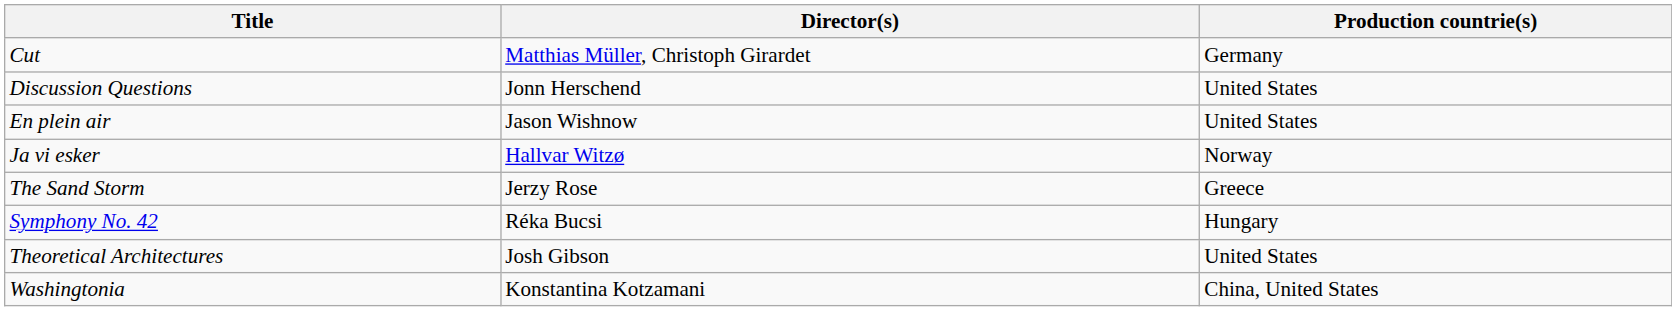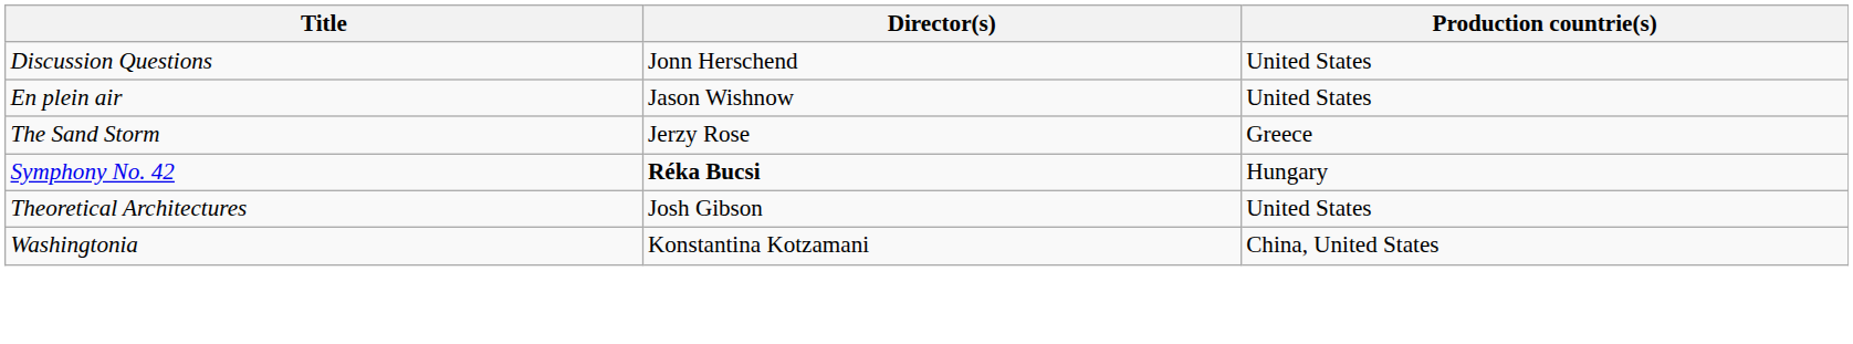 <table class="sortable wikitable" style="width:100%; margin-bottom:4px" cellpadding="5">
 <tr>
 <th scope="col">Title</th>
 <th scope="col">Director(s)</th>
 <th scope="col">Production countrie(s)</th>
-</tr>
-<tr>
-<td><em>Cut</em></td>
-<td><a href='#'>Matthias Müller</a>, Christoph Girardet</td>
-<td>Germany</td>
 </tr>
 <tr>
 <td><em>Discussion Questions</em></td>
 <td>Jonn Herschend</td>
 <td>United States</td>
 </tr>
 <tr>
 <td><em>En plein air</em></td>
 <td>Jason Wishnow</td>
 <td>United States</td>
 </tr>
 <tr>
-<td><em>Ja vi esker</em></td>
-<td><a href='#'>Hallvar Witzø</a></td>
-<td>Norway</td>
-</tr>
-<tr>
 <td><em>The Sand Storm</em></td>
 <td>Jerzy Rose</td>
 <td>Greece</td>
 </tr>
 <tr>
 <td><em><a href='#'>Symphony No. 42</a></em></td>
-<td>Réka Bucsi</td>
+<td><strong>Réka Bucsi</strong></td>
 <td>Hungary</td>
 </tr>
 <tr>
 <td><em>Theoretical Architectures</em></td>
 <td>Josh Gibson</td>
 <td>United States</td>
 </tr>
 <tr>
 <td><em>Washingtonia</em></td>
 <td>Konstantina Kotzamani</td>
 <td>China, United States</td>
 </tr>
 </table>
